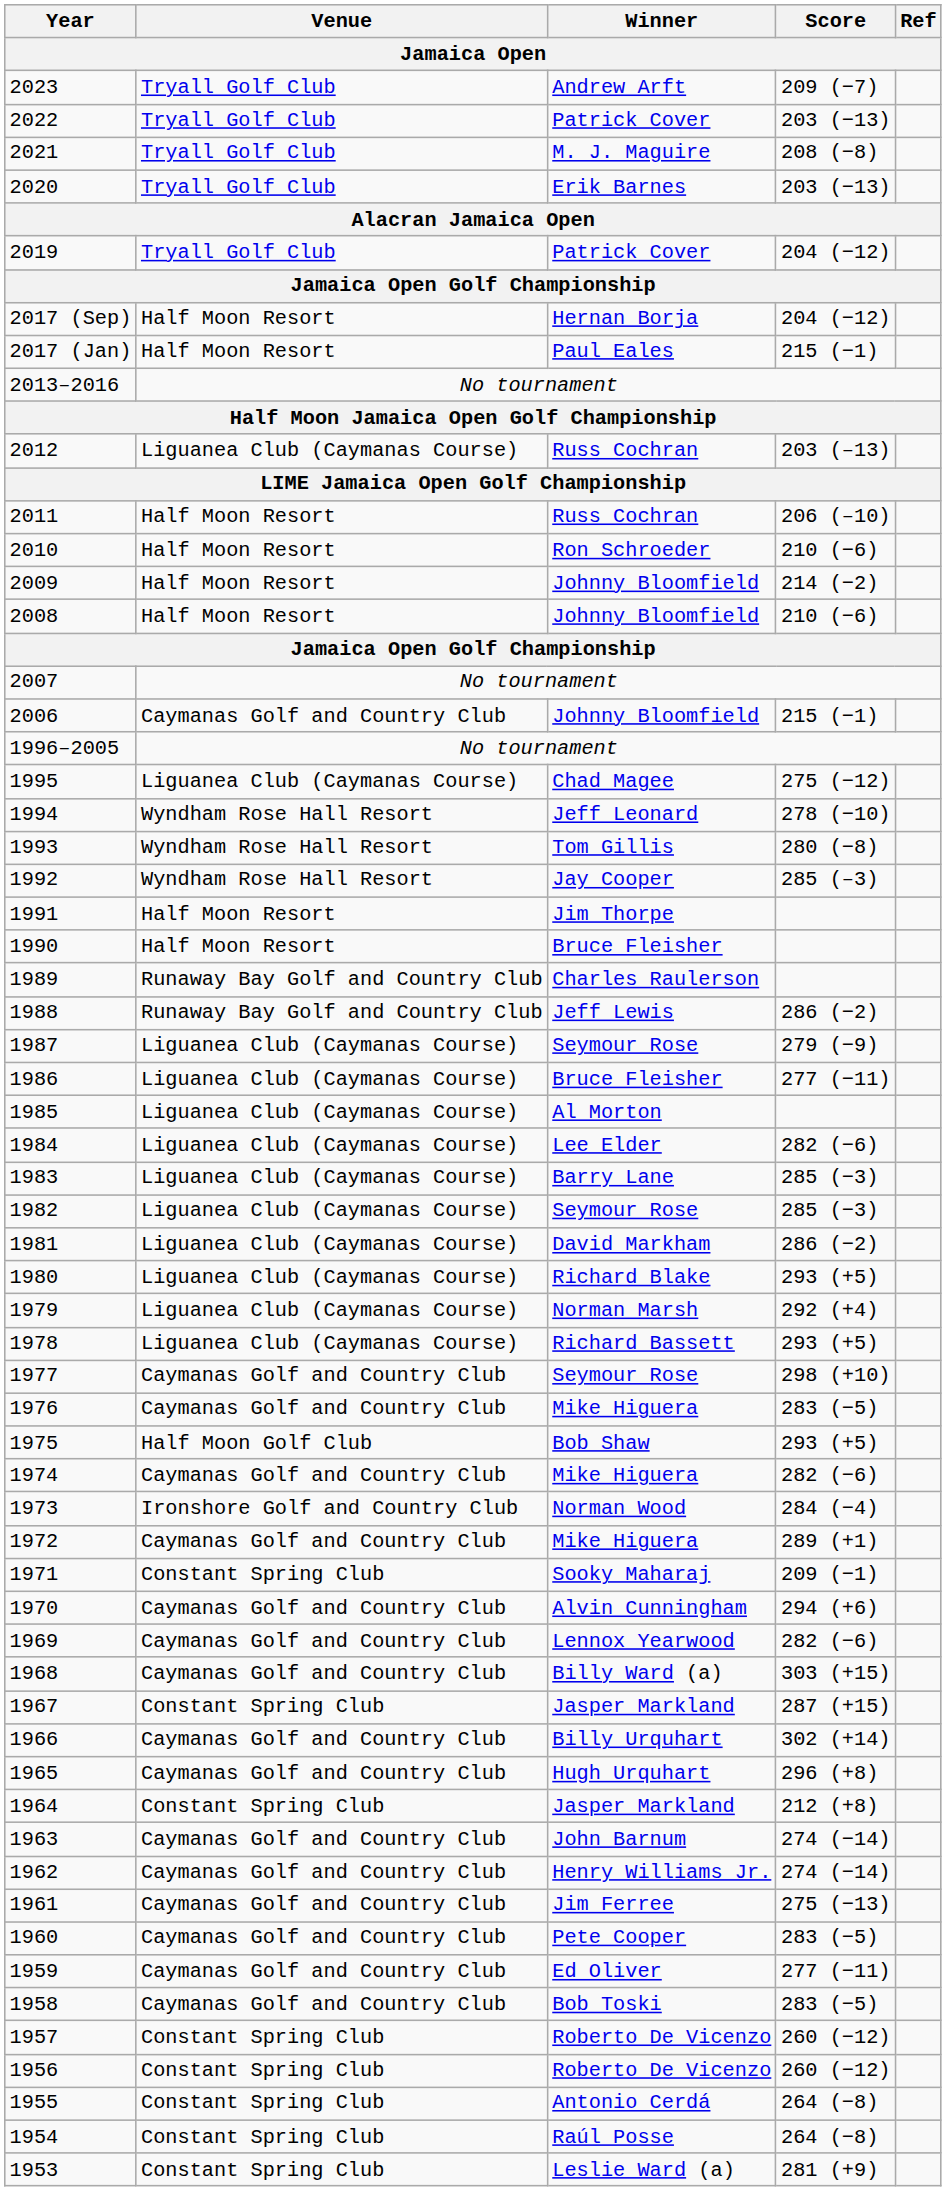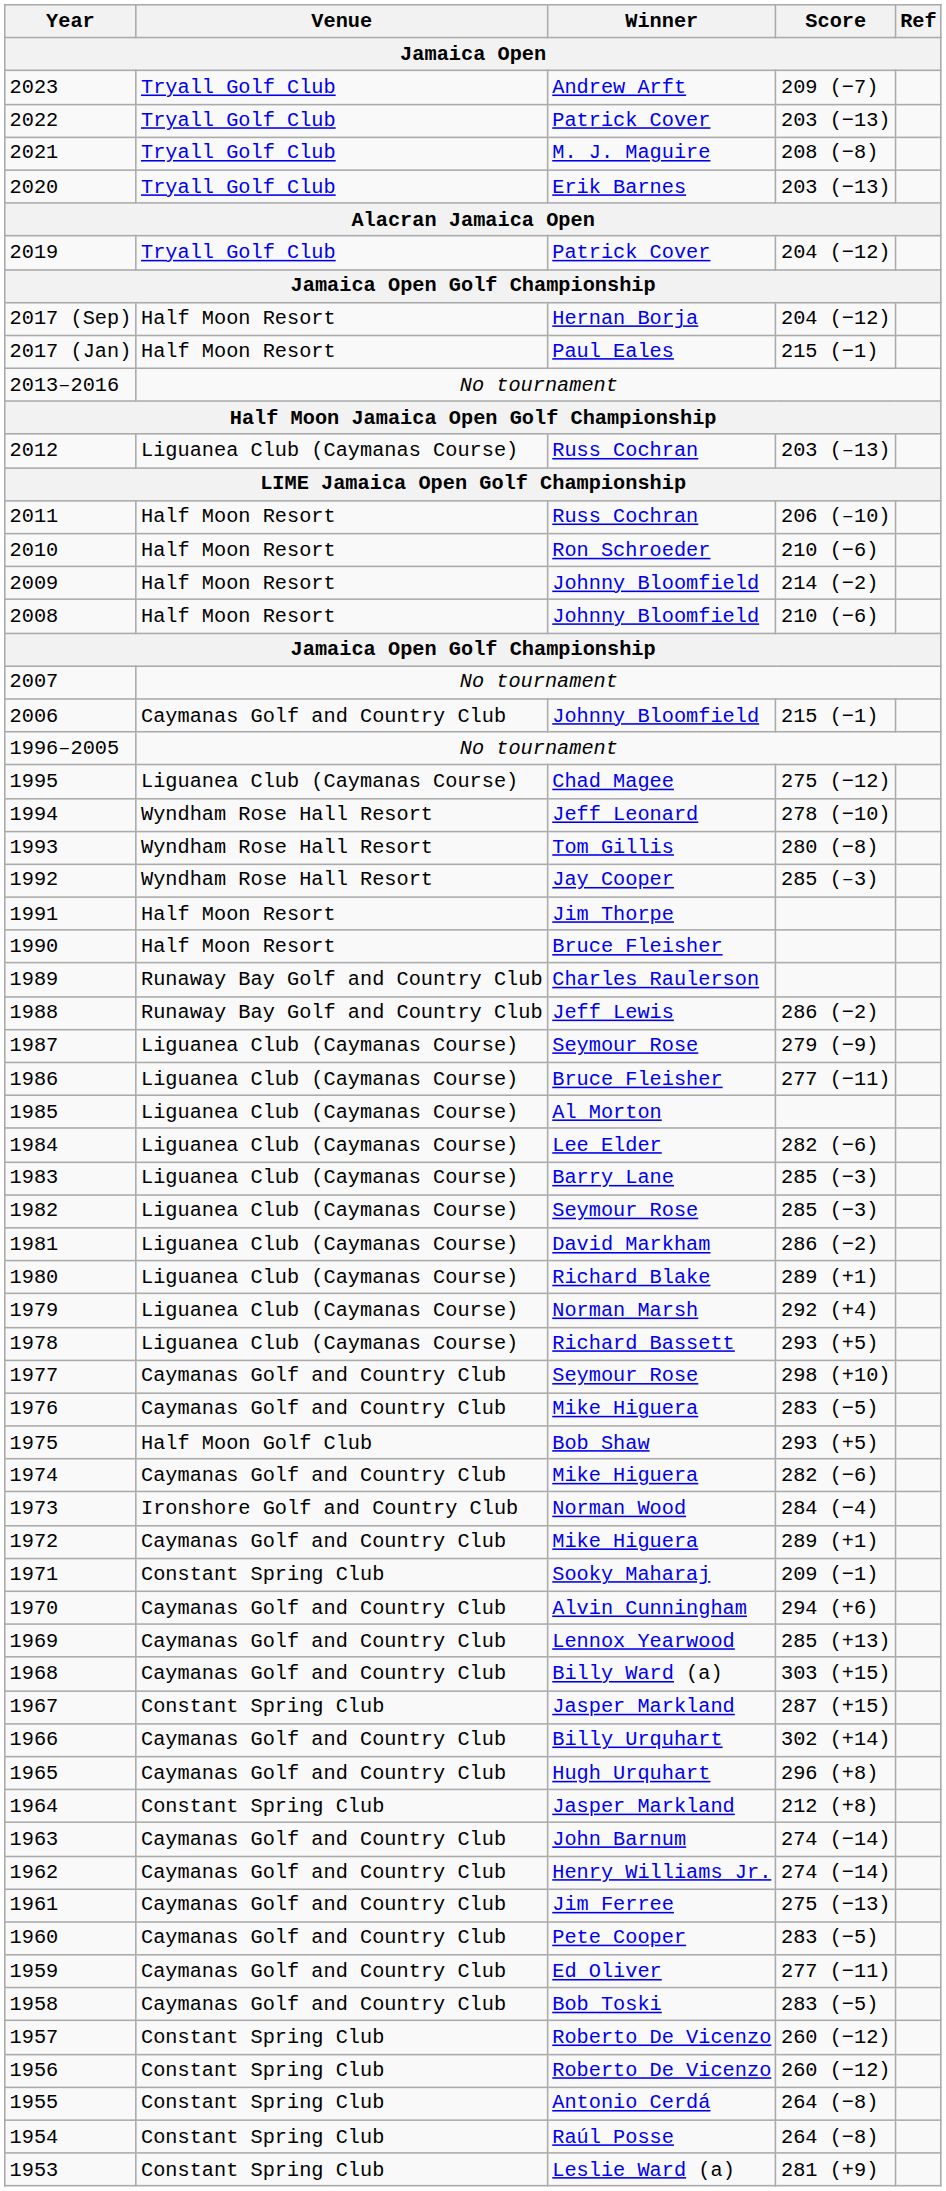 <table class=wikitable>
 <tr>
 <th>Year</th>
 <th>Venue</th>
 <th>Winner</th>
 <th>Score</th>
 <th>Ref</th>
 </tr>
 <tr>
 <th colspan=5>Jamaica Open</th>
 </tr>
 <tr>
 <td>2023</td>
 <td><a href='#'>Tryall Golf Club</a></td>
 <td> <a href='#'>Andrew Arft</a></td>
 <td>209 (−7)</td>
 <td></td>
 </tr>
 <tr>
 <td>2022</td>
 <td><a href='#'>Tryall Golf Club</a></td>
 <td> <a href='#'>Patrick Cover</a></td>
 <td>203  (−13)</td>
 <td></td>
 </tr>
 <tr>
 <td>2021</td>
 <td><a href='#'>Tryall Golf Club</a></td>
 <td> <a href='#'>M. J. Maguire</a></td>
 <td>208 (−8)</td>
 <td></td>
 </tr>
 <tr>
 <td>2020</td>
 <td><a href='#'>Tryall Golf Club</a></td>
 <td> <a href='#'>Erik Barnes</a></td>
 <td>203 (−13)</td>
 <td></td>
 </tr>
 <tr>
 <th colspan=5>Alacran Jamaica Open</th>
 </tr>
 <tr>
 <td>2019</td>
 <td><a href='#'>Tryall Golf Club</a></td>
 <td> <a href='#'>Patrick Cover</a></td>
 <td>204 (−12)</td>
 <td></td>
 </tr>
 <tr>
 <th colspan=5>Jamaica Open Golf Championship</th>
 </tr>
 <tr>
 <td>2017 (Sep)</td>
 <td>Half Moon Resort</td>
 <td> <a href='#'>Hernan Borja</a></td>
 <td>204 (−12)</td>
 <td></td>
 </tr>
 <tr>
 <td>2017 (Jan)</td>
 <td>Half Moon Resort</td>
 <td> <a href='#'>Paul Eales</a></td>
 <td>215 (−1)</td>
 <td></td>
 </tr>
 <tr>
 <td>2013–2016</td>
 <td colspan=4 align=center><em>No tournament</em></td>
 </tr>
 <tr>
 <th colspan=5>Half Moon Jamaica Open Golf Championship</th>
 </tr>
 <tr>
 <td>2012</td>
 <td>Liguanea Club (Caymanas Course)</td>
 <td> <a href='#'>Russ Cochran</a></td>
 <td>203 (–13)</td>
 <td></td>
 </tr>
 <tr>
 <th colspan=5>LIME Jamaica Open Golf Championship</th>
 </tr>
 <tr>
 <td>2011</td>
 <td>Half Moon Resort</td>
 <td> <a href='#'>Russ Cochran</a></td>
 <td>206 (–10)</td>
 <td></td>
 </tr>
 <tr>
 <td>2010</td>
 <td>Half Moon Resort</td>
 <td> <a href='#'>Ron Schroeder</a></td>
 <td>210 (−6)</td>
 <td></td>
 </tr>
 <tr>
 <td>2009</td>
 <td>Half Moon Resort</td>
 <td> <a href='#'>Johnny Bloomfield</a></td>
 <td>214 (−2)</td>
 <td></td>
 </tr>
 <tr>
 <td>2008</td>
 <td>Half Moon Resort</td>
 <td> <a href='#'>Johnny Bloomfield</a></td>
 <td>210 (−6)</td>
 <td></td>
 </tr>
 <tr>
 <th colspan=5>Jamaica Open Golf Championship</th>
 </tr>
 <tr>
 <td>2007</td>
 <td colspan=4 align=center><em>No tournament</em></td>
 </tr>
 <tr>
 <td>2006</td>
 <td>Caymanas Golf and Country Club</td>
 <td> <a href='#'>Johnny Bloomfield</a></td>
 <td>215 (−1)</td>
 <td></td>
 </tr>
 <tr>
 <td>1996–2005</td>
 <td colspan=4 align=center><em>No tournament</em></td>
 </tr>
 <tr>
 <td>1995</td>
 <td>Liguanea Club (Caymanas Course)</td>
 <td> <a href='#'>Chad Magee</a></td>
 <td>275 (−12)</td>
 <td></td>
 </tr>
 <tr>
 <td>1994</td>
 <td>Wyndham Rose Hall Resort</td>
 <td> <a href='#'>Jeff Leonard</a></td>
 <td>278 (−10)</td>
 <td></td>
 </tr>
 <tr>
 <td>1993</td>
 <td>Wyndham Rose Hall Resort</td>
 <td> <a href='#'>Tom Gillis</a></td>
 <td>280 (−8)</td>
 <td></td>
 </tr>
 <tr>
 <td>1992</td>
 <td>Wyndham Rose Hall Resort</td>
 <td> <a href='#'>Jay Cooper</a></td>
 <td>285 (–3)</td>
 <td></td>
 </tr>
 <tr>
 <td>1991</td>
 <td>Half Moon Resort</td>
 <td> <a href='#'>Jim Thorpe</a></td>
 <td></td>
 <td></td>
 </tr>
 <tr>
 <td>1990</td>
 <td>Half Moon Resort</td>
 <td> <a href='#'>Bruce Fleisher</a></td>
 <td></td>
 <td></td>
 </tr>
 <tr>
 <td>1989</td>
 <td>Runaway Bay Golf and Country Club</td>
 <td> <a href='#'>Charles Raulerson</a></td>
 <td></td>
 <td></td>
 </tr>
 <tr>
 <td>1988</td>
 <td>Runaway Bay Golf and Country Club</td>
 <td> <a href='#'>Jeff Lewis</a></td>
 <td>286 (−2)</td>
 <td></td>
 </tr>
 <tr>
 <td>1987</td>
 <td>Liguanea Club (Caymanas Course)</td>
 <td> <a href='#'>Seymour Rose</a></td>
 <td>279 (−9)</td>
 <td></td>
 </tr>
 <tr>
 <td>1986</td>
 <td>Liguanea Club (Caymanas Course)</td>
 <td> <a href='#'>Bruce Fleisher</a></td>
 <td>277 (−11)</td>
 <td></td>
 </tr>
 <tr>
 <td>1985</td>
 <td>Liguanea Club (Caymanas Course)</td>
 <td> <a href='#'>Al Morton</a></td>
 <td></td>
 <td></td>
 </tr>
 <tr>
 <td>1984</td>
 <td>Liguanea Club (Caymanas Course)</td>
 <td> <a href='#'>Lee Elder</a></td>
 <td>282 (−6)</td>
 <td></td>
 </tr>
 <tr>
 <td>1983</td>
 <td>Liguanea Club (Caymanas Course)</td>
 <td> <a href='#'>Barry Lane</a></td>
 <td>285 (−3)</td>
 <td></td>
 </tr>
 <tr>
 <td>1982</td>
 <td>Liguanea Club (Caymanas Course)</td>
 <td> <a href='#'>Seymour Rose</a></td>
 <td>285 (−3)</td>
 <td></td>
 </tr>
 <tr>
 <td>1981</td>
 <td>Liguanea Club (Caymanas Course)</td>
 <td> <a href='#'>David Markham</a></td>
 <td>286 (−2)</td>
 <td></td>
 </tr>
 <tr>
 <td>1980</td>
 <td>Liguanea Club (Caymanas Course)</td>
 <td> <a href='#'>Richard Blake</a></td>
-<td>293 (+5)</td>
+<td>289 (+1) </td>
 <td></td>
 </tr>
 <tr>
 <td>1979</td>
 <td>Liguanea Club (Caymanas Course)</td>
 <td> <a href='#'>Norman Marsh</a></td>
 <td>292 (+4) </td>
 <td></td>
 </tr>
 <tr>
 <td>1978</td>
 <td>Liguanea Club (Caymanas Course)</td>
 <td> <a href='#'>Richard Bassett</a></td>
 <td>293 (+5)</td>
 <td></td>
 </tr>
 <tr>
 <td>1977</td>
 <td>Caymanas Golf and Country Club</td>
 <td> <a href='#'>Seymour Rose</a></td>
 <td>298 (+10)</td>
 <td></td>
 </tr>
 <tr>
 <td>1976</td>
 <td>Caymanas Golf and Country Club</td>
 <td> <a href='#'>Mike Higuera</a></td>
 <td>283 (−5)</td>
 <td></td>
 </tr>
 <tr>
 <td>1975</td>
 <td>Half Moon Golf Club</td>
 <td> <a href='#'>Bob Shaw</a></td>
 <td>293 (+5)</td>
 <td></td>
 </tr>
 <tr>
 <td>1974</td>
 <td>Caymanas Golf and Country Club</td>
 <td> <a href='#'>Mike Higuera</a></td>
 <td>282 (−6)</td>
 <td></td>
 </tr>
 <tr>
 <td>1973</td>
 <td>Ironshore Golf and Country Club</td>
 <td> <a href='#'>Norman Wood</a></td>
 <td>284 (−4)</td>
 <td></td>
 </tr>
 <tr>
 <td>1972</td>
 <td>Caymanas Golf and Country Club</td>
 <td> <a href='#'>Mike Higuera</a></td>
 <td>289 (+1)</td>
 <td></td>
 </tr>
 <tr>
 <td>1971</td>
 <td>Constant Spring Club</td>
 <td> <a href='#'>Sooky Maharaj</a></td>
 <td>209 (−1)</td>
 <td></td>
 </tr>
 <tr>
 <td>1970</td>
 <td>Caymanas Golf and Country Club</td>
 <td> <a href='#'>Alvin Cunningham</a></td>
 <td>294 (+6)</td>
 <td></td>
 </tr>
 <tr>
 <td>1969</td>
 <td>Caymanas Golf and Country Club</td>
 <td> <a href='#'>Lennox Yearwood</a></td>
-<td>282 (−6)</td>
+<td>285 (+13)</td>
 <td></td>
 </tr>
 <tr>
 <td>1968</td>
 <td>Caymanas Golf and Country Club</td>
 <td> <a href='#'>Billy Ward</a> (a)</td>
 <td>303 (+15)</td>
 <td></td>
 </tr>
 <tr>
 <td>1967</td>
 <td>Constant Spring Club</td>
 <td> <a href='#'>Jasper Markland</a></td>
 <td>287 (+15)</td>
 <td></td>
 </tr>
 <tr>
 <td>1966</td>
 <td>Caymanas Golf and Country Club</td>
 <td> <a href='#'>Billy Urquhart</a></td>
 <td>302 (+14)</td>
 <td></td>
 </tr>
 <tr>
 <td>1965</td>
 <td>Caymanas Golf and Country Club</td>
 <td> <a href='#'>Hugh Urquhart</a></td>
 <td>296 (+8)</td>
 <td></td>
 </tr>
 <tr>
 <td>1964</td>
 <td>Constant Spring Club</td>
 <td> <a href='#'>Jasper Markland</a></td>
 <td>212 (+8)</td>
 <td></td>
 </tr>
 <tr>
 <td>1963</td>
 <td>Caymanas Golf and Country Club</td>
 <td> <a href='#'>John Barnum</a></td>
 <td>274 (−14)</td>
 <td></td>
 </tr>
 <tr>
 <td>1962</td>
 <td>Caymanas Golf and Country Club</td>
 <td> <a href='#'>Henry Williams Jr.</a></td>
 <td>274 (−14)</td>
 <td></td>
 </tr>
 <tr>
 <td>1961</td>
 <td>Caymanas Golf and Country Club</td>
 <td> <a href='#'>Jim Ferree</a></td>
 <td>275 (−13)</td>
 <td></td>
 </tr>
 <tr>
 <td>1960</td>
 <td>Caymanas Golf and Country Club</td>
 <td> <a href='#'>Pete Cooper</a></td>
 <td>283 (−5)</td>
 <td></td>
 </tr>
 <tr>
 <td>1959</td>
 <td>Caymanas Golf and Country Club</td>
 <td> <a href='#'>Ed Oliver</a></td>
 <td>277 (−11)</td>
 <td></td>
 </tr>
 <tr>
 <td>1958</td>
 <td>Caymanas Golf and Country Club</td>
 <td> <a href='#'>Bob Toski</a></td>
 <td>283 (−5) </td>
 <td></td>
 </tr>
 <tr>
 <td>1957</td>
 <td>Constant Spring Club</td>
 <td> <a href='#'>Roberto De Vicenzo</a></td>
 <td>260 (−12)</td>
 <td></td>
 </tr>
 <tr>
 <td>1956</td>
 <td>Constant Spring Club</td>
 <td> <a href='#'>Roberto De Vicenzo</a></td>
 <td>260 (−12)</td>
 <td></td>
 </tr>
 <tr>
 <td>1955</td>
 <td>Constant Spring Club</td>
 <td> <a href='#'>Antonio Cerdá</a></td>
 <td>264 (−8)</td>
 <td></td>
 </tr>
 <tr>
 <td>1954</td>
 <td>Constant Spring Club</td>
 <td> <a href='#'>Raúl Posse</a></td>
 <td>264 (−8)</td>
 <td></td>
 </tr>
 <tr>
 <td>1953</td>
 <td>Constant Spring Club</td>
 <td> <a href='#'>Leslie Ward</a> (a)</td>
 <td>281 (+9)</td>
 <td></td>
 </tr>
 </table>
